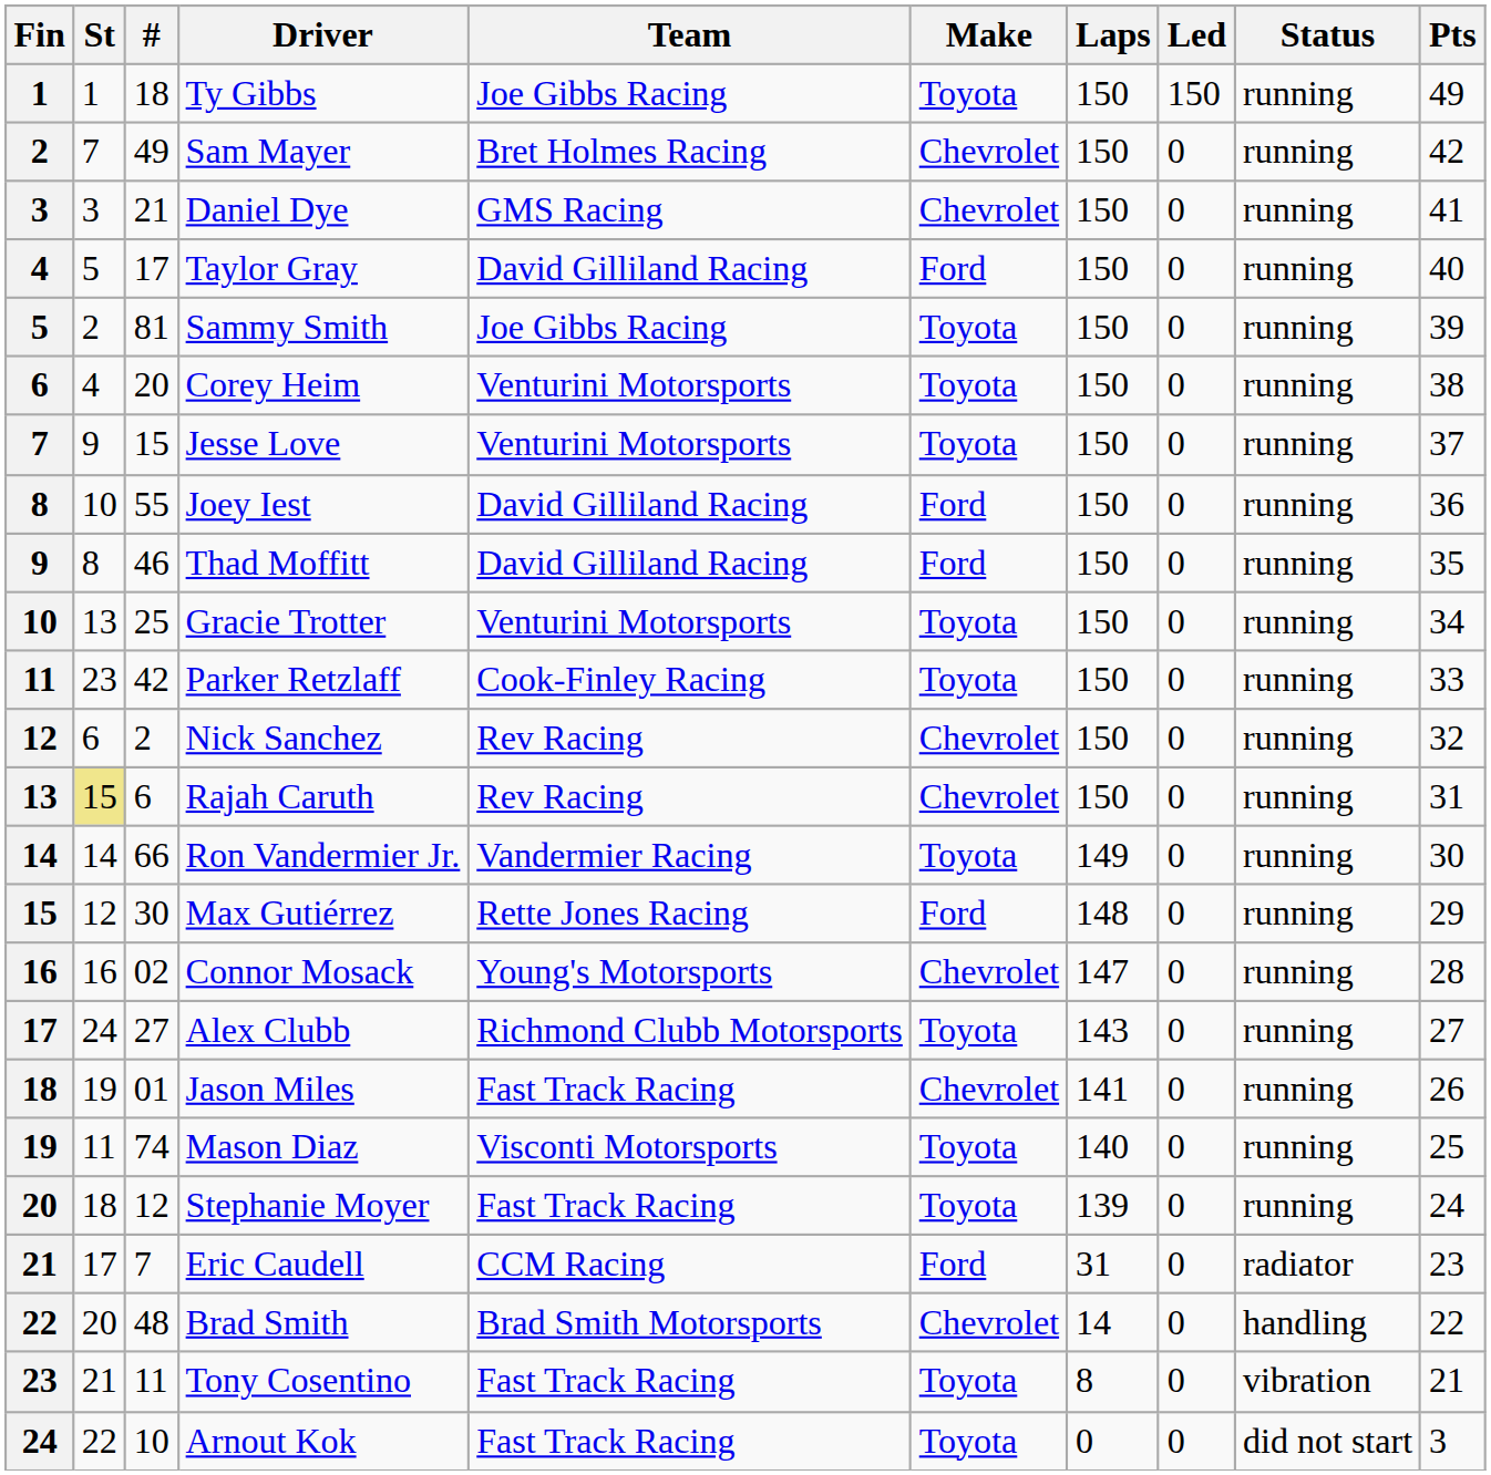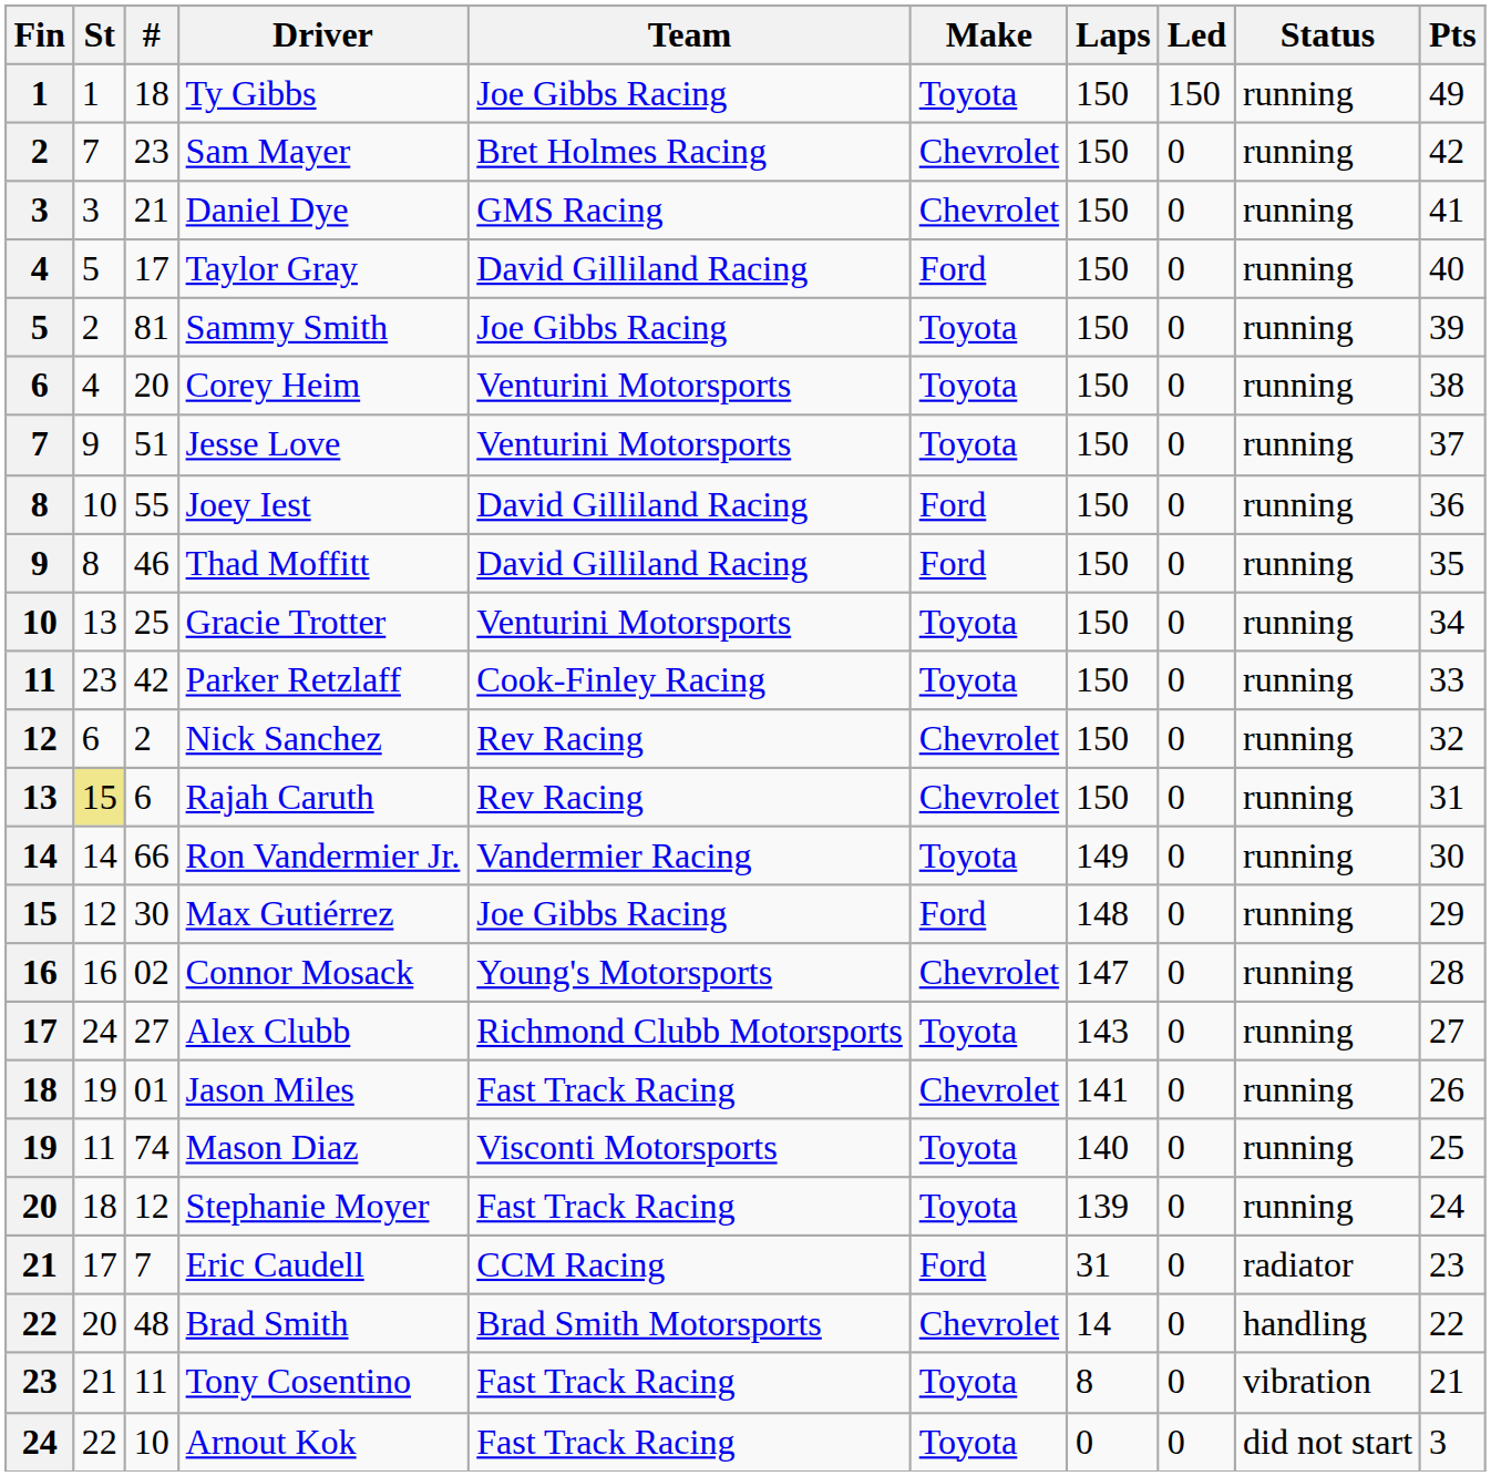 <table class="wikitable sortable" style="font-size:95%">
 <tr>
 <th>Fin</th>
 <th>St</th>
 <th>#</th>
 <th>Driver</th>
 <th>Team</th>
 <th>Make</th>
 <th>Laps</th>
 <th>Led</th>
 <th>Status</th>
 <th>Pts</th>
 </tr>
 <tr>
 <th>1</th>
 <td>1</td>
 <td>18</td>
 <td><a href='#'>Ty Gibbs</a></td>
 <td><a href='#'>Joe Gibbs Racing</a></td>
 <td><a href='#'>Toyota</a></td>
 <td>150</td>
 <td>150</td>
 <td>running</td>
 <td>49</td>
 </tr>
 <tr>
 <th>2</th>
 <td>7</td>
-<td>49</td>
+<td>23</td>
 <td><a href='#'>Sam Mayer</a></td>
 <td><a href='#'>Bret Holmes Racing</a></td>
 <td><a href='#'>Chevrolet</a></td>
 <td>150</td>
 <td>0</td>
 <td>running</td>
 <td>42</td>
 </tr>
 <tr>
 <th>3</th>
 <td>3</td>
 <td>21</td>
 <td><a href='#'>Daniel Dye</a></td>
 <td><a href='#'>GMS Racing</a></td>
 <td><a href='#'>Chevrolet</a></td>
 <td>150</td>
 <td>0</td>
 <td>running</td>
 <td>41</td>
 </tr>
 <tr>
 <th>4</th>
 <td>5</td>
 <td>17</td>
 <td><a href='#'>Taylor Gray</a></td>
 <td><a href='#'>David Gilliland Racing</a></td>
 <td><a href='#'>Ford</a></td>
 <td>150</td>
 <td>0</td>
 <td>running</td>
 <td>40</td>
 </tr>
 <tr>
 <th>5</th>
 <td>2</td>
 <td>81</td>
 <td><a href='#'>Sammy Smith</a></td>
 <td><a href='#'>Joe Gibbs Racing</a></td>
 <td><a href='#'>Toyota</a></td>
 <td>150</td>
 <td>0</td>
 <td>running</td>
 <td>39</td>
 </tr>
 <tr>
 <th>6</th>
 <td>4</td>
 <td>20</td>
 <td><a href='#'>Corey Heim</a></td>
 <td><a href='#'>Venturini Motorsports</a></td>
 <td><a href='#'>Toyota</a></td>
 <td>150</td>
 <td>0</td>
 <td>running</td>
 <td>38</td>
 </tr>
 <tr>
 <th>7</th>
 <td>9</td>
-<td>15</td>
+<td>51</td>
 <td><a href='#'>Jesse Love</a></td>
 <td><a href='#'>Venturini Motorsports</a></td>
 <td><a href='#'>Toyota</a></td>
 <td>150</td>
 <td>0</td>
 <td>running</td>
 <td>37</td>
 </tr>
 <tr>
 <th>8</th>
 <td>10</td>
 <td>55</td>
 <td><a href='#'>Joey Iest</a></td>
 <td><a href='#'>David Gilliland Racing</a></td>
 <td><a href='#'>Ford</a></td>
 <td>150</td>
 <td>0</td>
 <td>running</td>
 <td>36</td>
 </tr>
 <tr>
 <th>9</th>
 <td>8</td>
 <td>46</td>
 <td><a href='#'>Thad Moffitt</a></td>
 <td><a href='#'>David Gilliland Racing</a></td>
 <td><a href='#'>Ford</a></td>
 <td>150</td>
 <td>0</td>
 <td>running</td>
 <td>35</td>
 </tr>
 <tr>
 <th>10</th>
 <td>13</td>
 <td>25</td>
 <td><a href='#'>Gracie Trotter</a></td>
 <td><a href='#'>Venturini Motorsports</a></td>
 <td><a href='#'>Toyota</a></td>
 <td>150</td>
 <td>0</td>
 <td>running</td>
 <td>34</td>
 </tr>
 <tr>
 <th>11</th>
 <td>23</td>
 <td>42</td>
 <td><a href='#'>Parker Retzlaff</a></td>
 <td><a href='#'>Cook-Finley Racing</a></td>
 <td><a href='#'>Toyota</a></td>
 <td>150</td>
 <td>0</td>
 <td>running</td>
 <td>33</td>
 </tr>
 <tr>
 <th>12</th>
 <td>6</td>
 <td>2</td>
 <td><a href='#'>Nick Sanchez</a></td>
 <td><a href='#'>Rev Racing</a></td>
 <td><a href='#'>Chevrolet</a></td>
 <td>150</td>
 <td>0</td>
 <td>running</td>
 <td>32</td>
 </tr>
 <tr>
 <th>13</th>
 <td style="background: khaki;">15</td>
 <td>6</td>
 <td><a href='#'>Rajah Caruth</a></td>
 <td><a href='#'>Rev Racing</a></td>
 <td><a href='#'>Chevrolet</a></td>
 <td>150</td>
 <td>0</td>
 <td>running</td>
 <td>31</td>
 </tr>
 <tr>
 <th>14</th>
 <td>14</td>
 <td>66</td>
 <td><a href='#'>Ron Vandermier Jr.</a></td>
 <td><a href='#'>Vandermier Racing</a></td>
 <td><a href='#'>Toyota</a></td>
 <td>149</td>
 <td>0</td>
 <td>running</td>
 <td>30</td>
 </tr>
 <tr>
 <th>15</th>
 <td>12</td>
 <td>30</td>
 <td><a href='#'>Max Gutiérrez</a></td>
-<td><a href='#'>Rette Jones Racing</a></td>
+<td><a href='#'>Joe Gibbs Racing</a></td>
 <td><a href='#'>Ford</a></td>
 <td>148</td>
 <td>0</td>
 <td>running</td>
 <td>29</td>
 </tr>
 <tr>
 <th>16</th>
 <td>16</td>
 <td>02</td>
 <td><a href='#'>Connor Mosack</a></td>
 <td><a href='#'>Young's Motorsports</a></td>
 <td><a href='#'>Chevrolet</a></td>
 <td>147</td>
 <td>0</td>
 <td>running</td>
 <td>28</td>
 </tr>
 <tr>
 <th>17</th>
 <td>24</td>
 <td>27</td>
 <td><a href='#'>Alex Clubb</a></td>
 <td><a href='#'>Richmond Clubb Motorsports</a></td>
 <td><a href='#'>Toyota</a></td>
 <td>143</td>
 <td>0</td>
 <td>running</td>
 <td>27</td>
 </tr>
 <tr>
 <th>18</th>
 <td>19</td>
 <td>01</td>
 <td><a href='#'>Jason Miles</a></td>
 <td><a href='#'>Fast Track Racing</a></td>
 <td><a href='#'>Chevrolet</a></td>
 <td>141</td>
 <td>0</td>
 <td>running</td>
 <td>26</td>
 </tr>
 <tr>
 <th>19</th>
 <td>11</td>
 <td>74</td>
 <td><a href='#'>Mason Diaz</a></td>
 <td><a href='#'>Visconti Motorsports</a></td>
 <td><a href='#'>Toyota</a></td>
 <td>140</td>
 <td>0</td>
 <td>running</td>
 <td>25</td>
 </tr>
 <tr>
 <th>20</th>
 <td>18</td>
 <td>12</td>
 <td><a href='#'>Stephanie Moyer</a></td>
 <td><a href='#'>Fast Track Racing</a></td>
 <td><a href='#'>Toyota</a></td>
 <td>139</td>
 <td>0</td>
 <td>running</td>
 <td>24</td>
 </tr>
 <tr>
 <th>21</th>
 <td>17</td>
 <td>7</td>
 <td><a href='#'>Eric Caudell</a></td>
 <td><a href='#'>CCM Racing</a></td>
 <td><a href='#'>Ford</a></td>
 <td>31</td>
 <td>0</td>
 <td>radiator</td>
 <td>23</td>
 </tr>
 <tr>
 <th>22</th>
 <td>20</td>
 <td>48</td>
 <td><a href='#'>Brad Smith</a></td>
 <td><a href='#'>Brad Smith Motorsports</a></td>
 <td><a href='#'>Chevrolet</a></td>
 <td>14</td>
 <td>0</td>
 <td>handling</td>
 <td>22</td>
 </tr>
 <tr>
 <th>23</th>
 <td>21</td>
 <td>11</td>
 <td><a href='#'>Tony Cosentino</a></td>
 <td><a href='#'>Fast Track Racing</a></td>
 <td><a href='#'>Toyota</a></td>
 <td>8</td>
 <td>0</td>
 <td>vibration</td>
 <td>21</td>
 </tr>
 <tr>
 <th>24</th>
 <td>22</td>
 <td>10</td>
 <td><a href='#'>Arnout Kok</a></td>
 <td><a href='#'>Fast Track Racing</a></td>
 <td><a href='#'>Toyota</a></td>
 <td>0</td>
 <td>0</td>
 <td>did not start</td>
 <td>3</td>
 </tr>
 </table>
